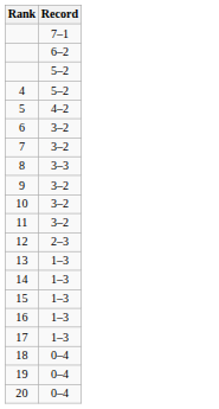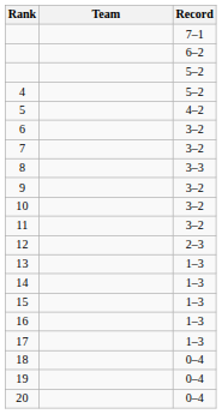 <table class="wikitable" style="text-align: center;">
 <tr>
 <th>Rank</th>
+<th width=170>Team</th>
 <th>Record</th>
 </tr>
 <tr>
 <td></td>
+<td align=left></td>
 <td>7–1</td>
 </tr>
 <tr>
 <td></td>
+<td align=left></td>
 <td>6–2</td>
 </tr>
 <tr>
 <td></td>
+<td align=left></td>
 <td>5–2</td>
 </tr>
 <tr>
 <td>4</td>
+<td align=left></td>
 <td>5–2</td>
 </tr>
 <tr>
 <td>5</td>
+<td align=left></td>
 <td>4–2</td>
 </tr>
 <tr>
 <td>6</td>
+<td align=left></td>
 <td>3–2</td>
 </tr>
 <tr>
 <td>7</td>
+<td align=left></td>
 <td>3–2</td>
 </tr>
 <tr>
 <td>8</td>
+<td align=left></td>
 <td>3–3</td>
 </tr>
 <tr>
 <td>9</td>
+<td align=left></td>
 <td>3–2</td>
 </tr>
 <tr>
 <td>10</td>
+<td align=left></td>
 <td>3–2</td>
 </tr>
 <tr>
 <td>11</td>
+<td align=left></td>
 <td>3–2</td>
 </tr>
 <tr>
 <td>12</td>
+<td align=left></td>
 <td>2–3</td>
 </tr>
 <tr>
 <td>13</td>
+<td align=left></td>
 <td>1–3</td>
 </tr>
 <tr>
 <td>14</td>
+<td align=left></td>
 <td>1–3</td>
 </tr>
 <tr>
 <td>15</td>
+<td align=left></td>
 <td>1–3</td>
 </tr>
 <tr>
 <td>16</td>
+<td align=left></td>
 <td>1–3</td>
 </tr>
 <tr>
 <td>17</td>
+<td align=left></td>
 <td>1–3</td>
 </tr>
 <tr>
 <td>18</td>
+<td align=left></td>
 <td>0–4</td>
 </tr>
 <tr>
 <td>19</td>
+<td align=left></td>
 <td>0–4</td>
 </tr>
 <tr>
 <td>20</td>
+<td align=left></td>
 <td>0–4</td>
 </tr>
 </table>
